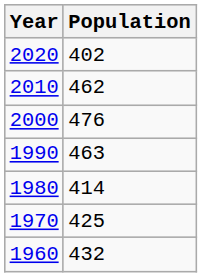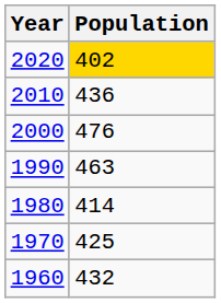 <table class="wikitable">
 <tr>
 <th>Year</th>
 <th>Population</th>
 </tr>
 <tr>
 <td><a href='#'>2020</a></td>
-<td>402</td>
+<td style="background: gold;">402</td>
 </tr>
 <tr>
 <td><a href='#'>2010</a></td>
-<td>462</td>
+<td>436</td>
 </tr>
 <tr>
 <td><a href='#'>2000</a></td>
 <td>476</td>
 </tr>
 <tr>
 <td><a href='#'>1990</a></td>
 <td>463</td>
 </tr>
 <tr>
 <td><a href='#'>1980</a></td>
 <td>414</td>
 </tr>
 <tr>
 <td><a href='#'>1970</a></td>
 <td>425</td>
 </tr>
 <tr>
 <td><a href='#'>1960</a></td>
 <td>432</td>
 </tr>
 </table>
